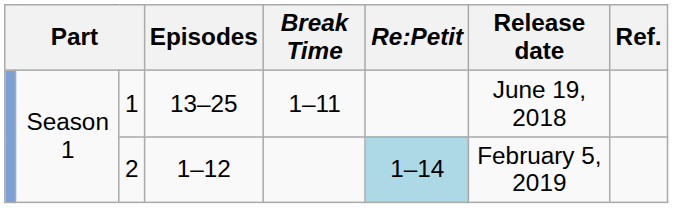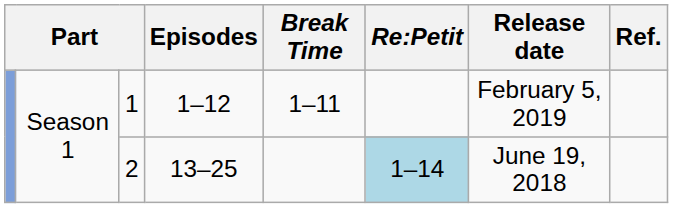 <table class="wikitable" style="text-align: center; width: 70%;">
 <tr>
 <th colspan="3" width="20%">Part</th>
 <th>Episodes</th>
 <th><em>Break Time</em></th>
 <th><em>Re:Petit</em></th>
 <th>Release date</th>
 <th width="5%">Ref.</th>
 </tr>
 <tr>
 <td rowspan="2" width="1%" style="background: #7C9ED9;"></td>
 <td rowspan="2">Season 1</td>
 <td>1</td>
-<td>13–25</td>
+<td>1–12</td>
 <td>1–11</td>
 <td></td>
-<td>June 19, 2018</td>
+<td>February 5, 2019</td>
 <td></td>
 </tr>
 <tr>
 <td>2</td>
-<td>1–12</td>
+<td>13–25</td>
 <td></td>
 <td style="background: lightblue;">1–14</td>
-<td>February 5, 2019</td>
+<td>June 19, 2018</td>
 <td></td>
 </tr>
 </table>
